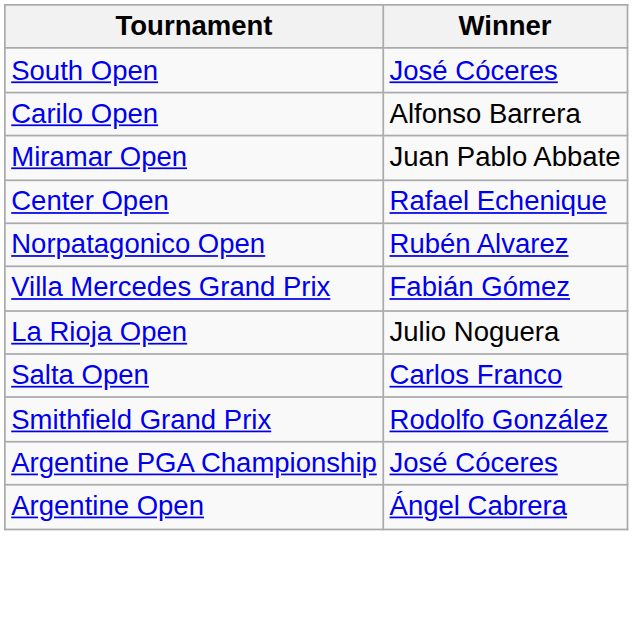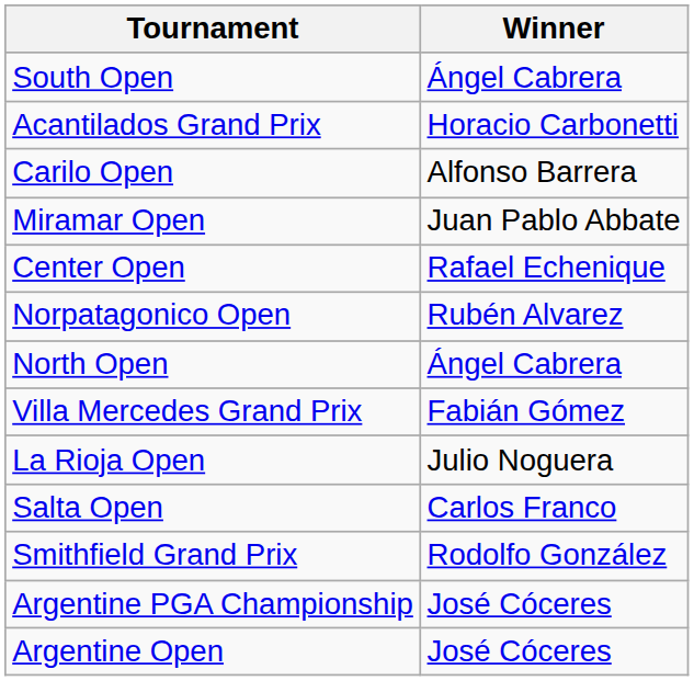 <table class=wikitable>
 <tr>
 <th>Tournament</th>
 <th>Winner</th>
 </tr>
 <tr>
 <td><a href='#'>South Open</a></td>
-<td><a href='#'>José Cóceres</a></td>
+<td><a href='#'>Ángel Cabrera</a></td>
+</tr>
+<tr>
+<td><a href='#'>Acantilados Grand Prix</a></td>
+<td><a href='#'>Horacio Carbonetti</a></td>
 </tr>
 <tr>
 <td><a href='#'>Carilo Open</a></td>
 <td>Alfonso Barrera</td>
 </tr>
 <tr>
 <td><a href='#'>Miramar Open</a></td>
 <td>Juan Pablo Abbate</td>
 </tr>
 <tr>
 <td><a href='#'>Center Open</a></td>
 <td><a href='#'>Rafael Echenique</a></td>
 </tr>
 <tr>
 <td><a href='#'>Norpatagonico Open</a></td>
 <td><a href='#'>Rubén Alvarez</a></td>
+</tr>
+<tr>
+<td><a href='#'>North Open</a></td>
+<td><a href='#'>Ángel Cabrera</a></td>
 </tr>
 <tr>
 <td><a href='#'>Villa Mercedes Grand Prix</a></td>
 <td><a href='#'>Fabián Gómez</a></td>
 </tr>
 <tr>
 <td><a href='#'>La Rioja Open</a></td>
 <td>Julio Noguera</td>
 </tr>
 <tr>
 <td><a href='#'>Salta Open</a></td>
 <td><a href='#'>Carlos Franco</a></td>
 </tr>
 <tr>
 <td><a href='#'>Smithfield Grand Prix</a></td>
 <td><a href='#'>Rodolfo González</a></td>
 </tr>
 <tr>
 <td><a href='#'>Argentine PGA Championship</a></td>
 <td><a href='#'>José Cóceres</a></td>
 </tr>
 <tr>
 <td><a href='#'>Argentine Open</a></td>
-<td><a href='#'>Ángel Cabrera</a></td>
+<td><a href='#'>José Cóceres</a></td>
 </tr>
 </table>
